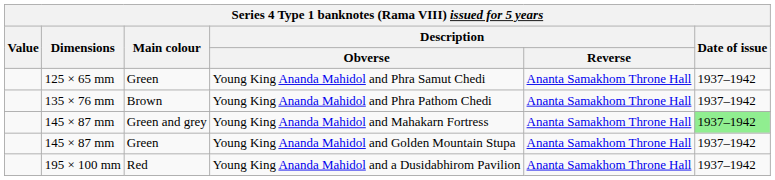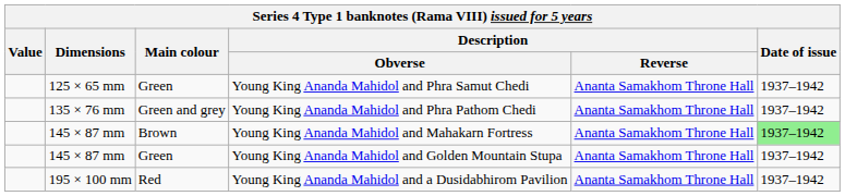 <table class="wikitable" style="font-size: 90%" style="width:100%; text-align: center">
 <tr>
 <th colspan="8">Series 4 Type 1 banknotes (Rama VIII) <em><u>issued for 5 years</u></em></th>
 </tr>
 <tr>
 <th rowspan="2">Value</th>
 <th rowspan="2">Dimensions</th>
 <th rowspan="2">Main colour</th>
 <th colspan="2">Description</th>
 <th rowspan="2">Date of issue</th>
 </tr>
 <tr>
 <th>Obverse</th>
 <th>Reverse</th>
 </tr>
 <tr>
 <td></td>
 <td>125 × 65 mm</td>
 <td>Green</td>
 <td>Young King <a href='#'>Ananda Mahidol</a> and Phra Samut Chedi</td>
 <td><a href='#'>Ananta Samakhom Throne Hall</a></td>
 <td>1937–1942</td>
 </tr>
 <tr>
 <td></td>
 <td>135 × 76 mm</td>
-<td>Brown</td>
+<td>Green and grey</td>
 <td>Young King <a href='#'>Ananda Mahidol</a> and Phra Pathom Chedi</td>
 <td><a href='#'>Ananta Samakhom Throne Hall</a></td>
 <td>1937–1942</td>
 </tr>
 <tr>
 <td></td>
 <td>145 × 87 mm</td>
-<td>Green and grey</td>
+<td>Brown</td>
 <td>Young King <a href='#'>Ananda Mahidol</a> and Mahakarn Fortress</td>
 <td><a href='#'>Ananta Samakhom Throne Hall</a></td>
 <td style="background: lightgreen;">1937–1942</td>
 </tr>
 <tr>
 <td></td>
 <td>145 × 87 mm</td>
 <td>Green</td>
 <td>Young King <a href='#'>Ananda Mahidol</a> and Golden Mountain Stupa</td>
 <td><a href='#'>Ananta Samakhom Throne Hall</a></td>
 <td>1937–1942</td>
 </tr>
 <tr>
 <td></td>
 <td>195 × 100 mm</td>
 <td>Red</td>
 <td>Young King <a href='#'>Ananda Mahidol</a> and a Dusidabhirom Pavilion</td>
 <td><a href='#'>Ananta Samakhom Throne Hall</a></td>
 <td>1937–1942</td>
 </tr>
 </table>
